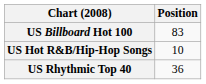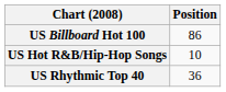 <table class="wikitable plainrowheaders" style="text-align:center">
 <tr>
 <th scope="col">Chart (2008)</th>
 <th scope="col">Position</th>
 </tr>
 <tr>
 <th scope="row">US <em>Billboard</em> Hot 100</th>
-<td style="text-align:center;">83</td>
+<td style="text-align:center;">86</td>
 </tr>
 <tr>
 <th scope="row">US Hot R&B/Hip-Hop Songs</th>
 <td style="text-align:center;">10</td>
 </tr>
 <tr>
 <th scope="row">US Rhythmic Top 40</th>
 <td style="text-align:center;">36</td>
 </tr>
 </table>
